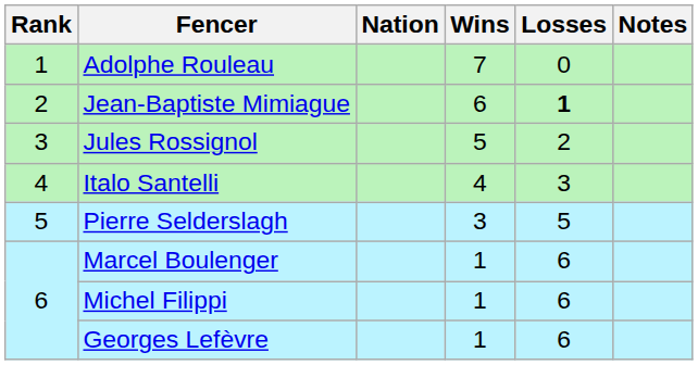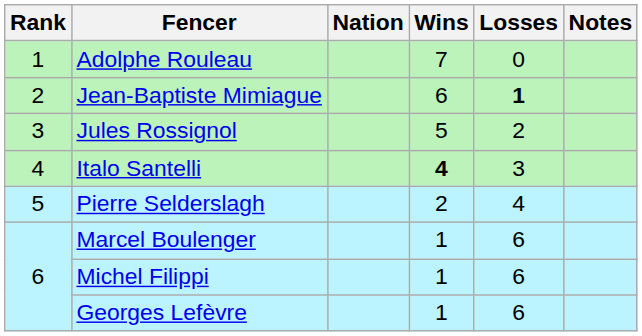 <table class="wikitable sortable" style="text-align:center">
 <tr>
 <th>Rank</th>
 <th>Fencer</th>
 <th>Nation</th>
 <th>Wins</th>
 <th>Losses</th>
 <th>Notes</th>
 </tr>
 <tr bgcolor=bbf3bb>
 <td>1</td>
 <td align=left><a href='#'>Adolphe Rouleau</a></td>
 <td align=left></td>
 <td>7</td>
 <td>0</td>
 <td></td>
 </tr>
 <tr bgcolor=bbf3bb>
 <td>2</td>
 <td align=left><a href='#'>Jean-Baptiste Mimiague</a></td>
 <td align=left></td>
 <td>6</td>
 <td><strong>1</strong></td>
 <td></td>
 </tr>
 <tr bgcolor=bbf3bb>
 <td>3</td>
 <td align=left><a href='#'>Jules Rossignol</a></td>
 <td align=left></td>
 <td>5</td>
 <td>2</td>
 <td></td>
 </tr>
 <tr bgcolor=bbf3bb>
 <td>4</td>
 <td align=left><a href='#'>Italo Santelli</a></td>
 <td align=left></td>
-<td>4</td>
+<td><strong>4</strong></td>
 <td>3</td>
 <td></td>
 </tr>
 <tr bgcolor=bbf3ff>
 <td>5</td>
 <td align=left><a href='#'>Pierre Selderslagh</a></td>
 <td align=left></td>
-<td>3</td>
-<td>5</td>
+<td>2</td>
+<td>4</td>
 <td></td>
 </tr>
 <tr bgcolor=bbf3ff>
 <td align=center rowspan=3>6</td>
 <td align=left><a href='#'>Marcel Boulenger</a></td>
 <td align=left></td>
 <td>1</td>
 <td>6</td>
 <td></td>
 </tr>
 <tr bgcolor=bbf3ff>
 <td align=left><a href='#'>Michel Filippi</a></td>
 <td align=left></td>
 <td>1</td>
 <td>6</td>
 <td></td>
 </tr>
 <tr bgcolor=bbf3ff>
 <td align=left><a href='#'>Georges Lefèvre</a></td>
 <td align=left></td>
 <td>1</td>
 <td>6</td>
 <td></td>
 </tr>
 </table>
